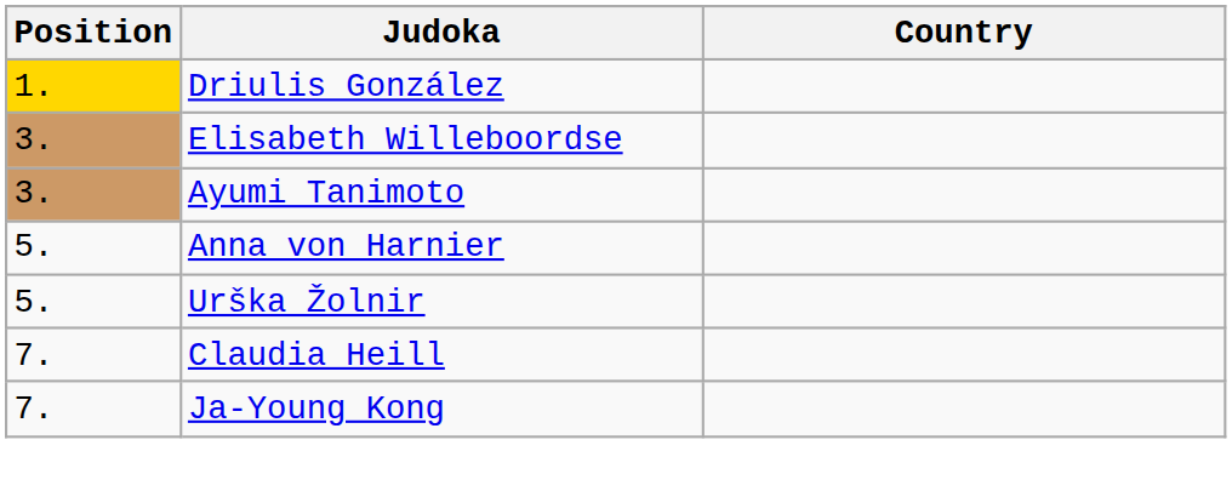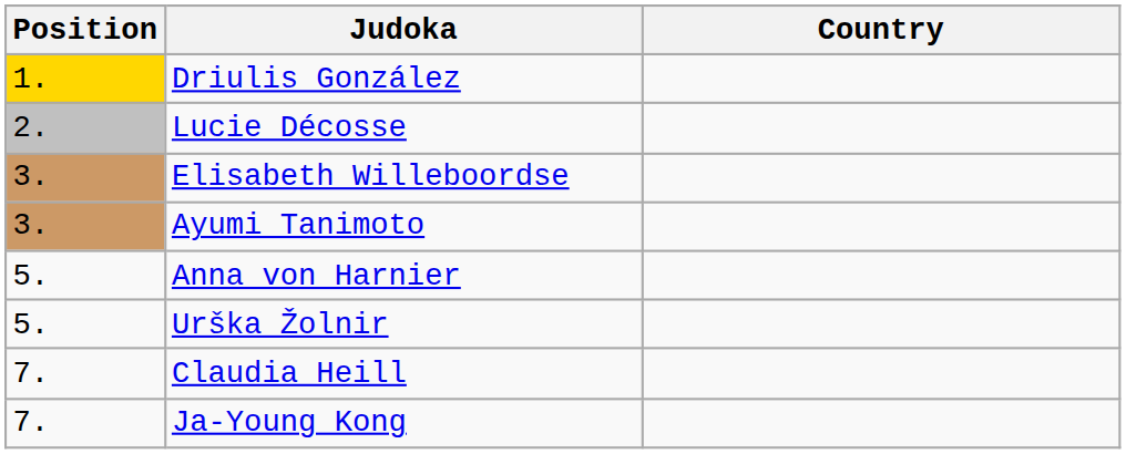 <table class=wikitable>
 <tr>
 <th width=10>Position</th>
 <th width=200>Judoka</th>
 <th width=200>Country</th>
 </tr>
 <tr>
 <td bgcolor=gold>1.</td>
 <td><a href='#'>Driulis González</a></td>
+<td></td>
+</tr>
+<tr>
+<td bgcolor="silver">2.</td>
+<td><a href='#'>Lucie Décosse</a></td>
 <td></td>
 </tr>
 <tr>
 <td bgcolor="CC9966">3.</td>
 <td><a href='#'>Elisabeth Willeboordse</a></td>
 <td></td>
 </tr>
 <tr>
 <td bgcolor="CC9966">3.</td>
 <td><a href='#'>Ayumi Tanimoto</a></td>
 <td></td>
 </tr>
 <tr>
 <td>5.</td>
 <td><a href='#'>Anna von Harnier</a></td>
 <td></td>
 </tr>
 <tr>
 <td>5.</td>
 <td><a href='#'>Urška Žolnir</a></td>
 <td></td>
 </tr>
 <tr>
 <td>7.</td>
 <td><a href='#'>Claudia Heill</a></td>
 <td></td>
 </tr>
 <tr>
 <td>7.</td>
 <td><a href='#'>Ja-Young Kong</a></td>
 <td></td>
 </tr>
 </table>
